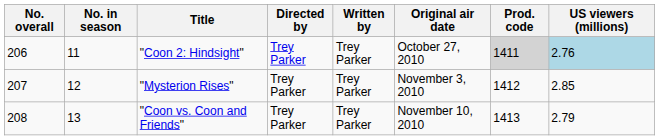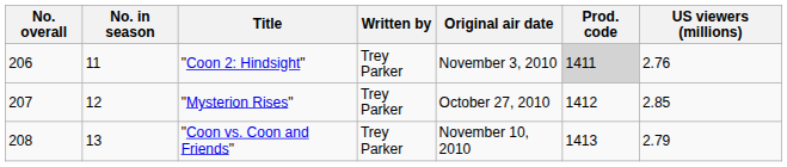 <table class="wikitable">
 <tr>
 <th>No. overall</th>
 <th>No. in season</th>
 <th>Title</th>
-<th>Directed by</th>
 <th>Written by</th>
 <th>Original air date</th>
 <th>Prod. code</th>
 <th>US viewers (millions)</th>
 </tr>
 <tr>
 <td>206</td>
 <td>11</td>
 <td>"<a href='#'>Coon 2: Hindsight</a>"</td>
-<td><a href='#'>Trey Parker</a></td>
 <td>Trey Parker</td>
-<td>October 27, 2010</td>
+<td>November 3, 2010</td>
 <td style="background: lightgrey;">1411</td>
-<td style="background: lightblue;">2.76</td>
+<td>2.76</td>
 </tr>
 <tr>
 <td>207</td>
 <td>12</td>
 <td>"<a href='#'>Mysterion Rises</a>"</td>
 <td>Trey Parker</td>
-<td>Trey Parker</td>
-<td>November 3, 2010</td>
+<td>October 27, 2010</td>
 <td>1412</td>
 <td>2.85</td>
 </tr>
 <tr>
 <td>208</td>
 <td>13</td>
 <td>"<a href='#'>Coon vs. Coon and Friends</a>"</td>
 <td>Trey Parker</td>
-<td>Trey Parker</td>
 <td>November 10, 2010</td>
 <td>1413</td>
 <td>2.79</td>
 </tr>
 </table>
